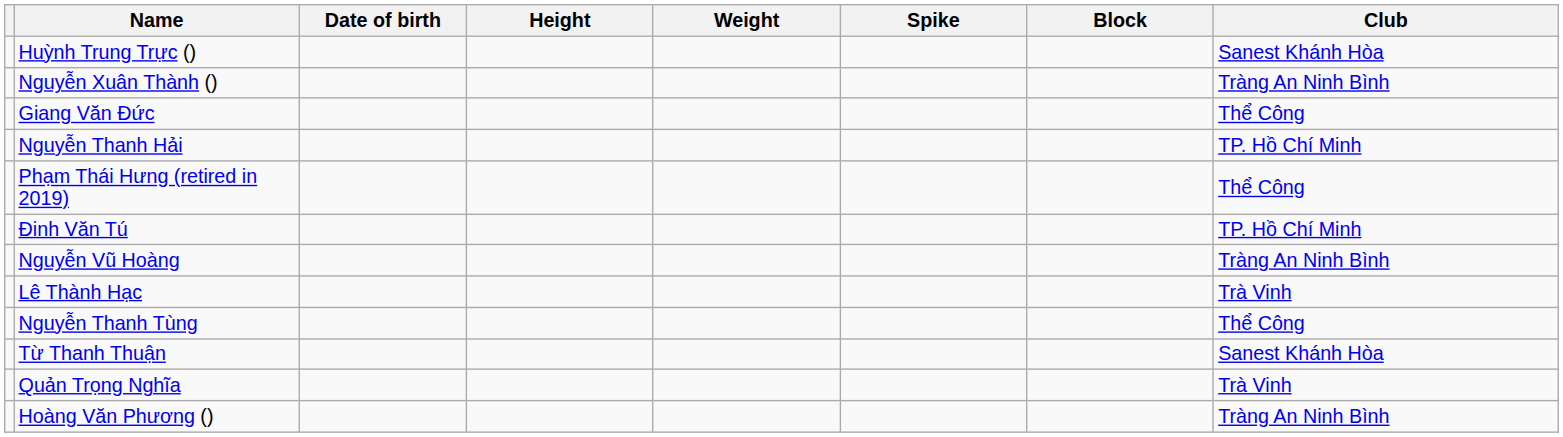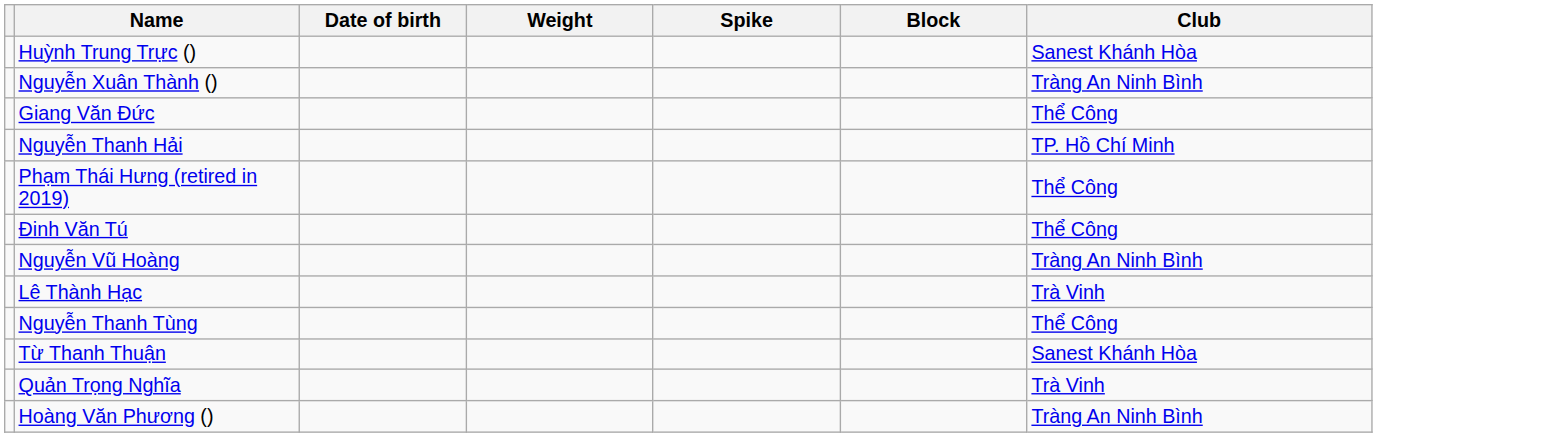 <table class="wikitable sortable" style="font-size:90%; text-align:center;">
 <tr>
 <th></th>
 <th style="width:14em">Name</th>
 <th style="width:8em">Date of birth</th>
-<th style="width:9em">Height</th>
 <th style="width:9em">Weight</th>
 <th style="width:9em">Spike</th>
 <th style="width:9em">Block</th>
 <th style="width:17em">Club</th>
 </tr>
 <tr>
 <td></td>
 <td align=left><a href='#'>Huỳnh Trung Trực</a> ()</td>
 <td align=right></td>
 <td></td>
 <td></td>
 <td></td>
-<td></td>
 <td align=left> <a href='#'>Sanest Khánh Hòa</a></td>
 </tr>
 <tr>
 <td></td>
 <td align=left><a href='#'>Nguyễn Xuân Thành</a> ()</td>
 <td align=right></td>
-<td></td>
 <td></td>
 <td></td>
 <td></td>
 <td align=left> <a href='#'>Tràng An Ninh Bình</a></td>
 </tr>
 <tr>
 <td></td>
 <td align=left><a href='#'>Giang Văn Đức</a></td>
 <td align=right></td>
 <td></td>
 <td></td>
 <td></td>
-<td></td>
 <td align=left> <a href='#'>Thể Công</a></td>
 </tr>
 <tr>
 <td></td>
 <td align=left><a href='#'>Nguyễn Thanh  Hải</a></td>
 <td align=right></td>
-<td></td>
 <td></td>
 <td></td>
 <td></td>
 <td align=left> <a href='#'>TP. Hồ Chí Minh</a></td>
 </tr>
 <tr>
 <td></td>
 <td align=left><a href='#'>Phạm Thái Hưng (retired in 2019)</a></td>
 <td align=right></td>
 <td></td>
 <td></td>
 <td></td>
-<td></td>
 <td align=left> <a href='#'>Thể Công</a></td>
 </tr>
 <tr>
 <td></td>
 <td align=left><a href='#'>Đinh Văn Tú</a></td>
 <td align=right></td>
 <td></td>
 <td></td>
 <td></td>
-<td></td>
-<td align=left> <a href='#'>TP. Hồ Chí Minh</a></td>
+<td align=left> <a href='#'>Thể Công</a></td>
 </tr>
 <tr>
 <td></td>
 <td align=left><a href='#'>Nguyễn Vũ Hoàng</a></td>
 <td align=right></td>
-<td></td>
 <td></td>
 <td></td>
 <td></td>
 <td align=left> <a href='#'>Tràng An Ninh Bình</a></td>
 </tr>
 <tr>
 <td></td>
 <td align=left><a href='#'>Lê Thành Hạc</a></td>
 <td align=right></td>
 <td></td>
 <td></td>
 <td></td>
-<td></td>
 <td align=left> <a href='#'>Trà Vinh</a></td>
 </tr>
 <tr>
 <td></td>
 <td align=left><a href='#'>Nguyễn Thanh Tùng</a></td>
 <td align=right></td>
-<td></td>
 <td></td>
 <td></td>
 <td></td>
 <td align=left> <a href='#'>Thể Công</a></td>
 </tr>
 <tr>
 <td></td>
 <td align=left><a href='#'>Từ Thanh Thuận</a></td>
 <td align=right></td>
 <td></td>
 <td></td>
 <td></td>
-<td></td>
 <td align=left> <a href='#'>Sanest Khánh Hòa</a></td>
 </tr>
 <tr>
 <td></td>
 <td align=left><a href='#'>Quản Trọng Nghĩa</a></td>
 <td align=right></td>
-<td></td>
 <td></td>
 <td></td>
 <td></td>
 <td align=left> <a href='#'>Trà Vinh</a></td>
 </tr>
 <tr>
 <td></td>
 <td align=left><a href='#'>Hoàng Văn Phương</a> ()</td>
 <td align=right></td>
 <td></td>
 <td></td>
 <td></td>
-<td></td>
 <td align="left"> <a href='#'>Tràng An Ninh Bình</a></td>
 </tr>
 </table>
